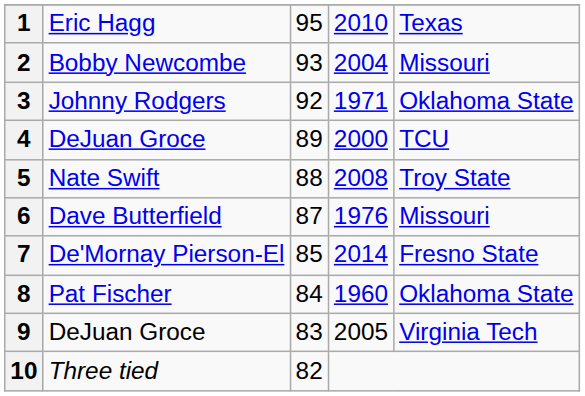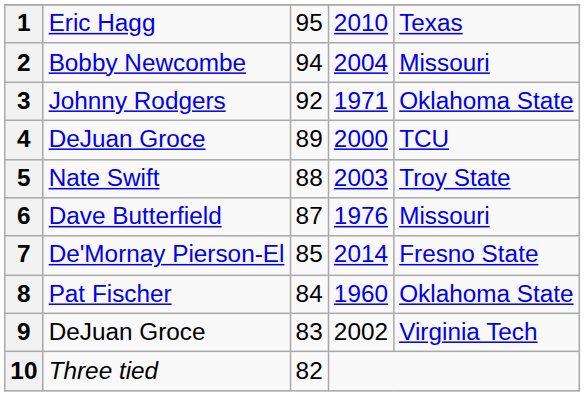 <table class=wikitable>
 <tr>
 </tr>
 <tr>
 <th>1</th>
 <td><a href='#'>Eric Hagg</a></td>
 <td>95</td>
 <td><a href='#'>2010</a></td>
 <td><a href='#'>Texas</a></td>
 </tr>
 <tr>
 <th>2</th>
 <td><a href='#'>Bobby Newcombe</a></td>
-<td>93</td>
+<td>94</td>
 <td><a href='#'>2004</a></td>
 <td><a href='#'>Missouri</a></td>
 </tr>
 <tr>
 <th>3</th>
 <td><a href='#'>Johnny Rodgers</a></td>
 <td>92</td>
 <td><a href='#'>1971</a></td>
 <td><a href='#'>Oklahoma State</a></td>
 </tr>
 <tr>
 <th>4</th>
 <td><a href='#'>DeJuan Groce</a></td>
 <td>89</td>
 <td><a href='#'>2000</a></td>
 <td><a href='#'>TCU</a></td>
 </tr>
 <tr>
 <th>5</th>
 <td><a href='#'>Nate Swift</a></td>
 <td>88</td>
-<td><a href='#'>2008</a></td>
+<td><a href='#'>2003</a></td>
 <td><a href='#'>Troy State</a></td>
 </tr>
 <tr>
 <th>6</th>
 <td><a href='#'>Dave Butterfield</a></td>
 <td>87</td>
 <td><a href='#'>1976</a></td>
 <td><a href='#'>Missouri</a></td>
 </tr>
 <tr>
 <th>7</th>
 <td><a href='#'>De'Mornay Pierson-El</a></td>
 <td>85</td>
 <td><a href='#'>2014</a></td>
 <td><a href='#'>Fresno State</a></td>
 </tr>
 <tr>
 <th>8</th>
 <td><a href='#'>Pat Fischer</a></td>
 <td>84</td>
 <td><a href='#'>1960</a></td>
 <td><a href='#'>Oklahoma State</a></td>
 </tr>
 <tr>
 <th>9</th>
 <td>DeJuan Groce</td>
 <td>83</td>
-<td>2005</td>
+<td>2002</td>
 <td><a href='#'>Virginia Tech</a></td>
 </tr>
 <tr>
 <th>10</th>
 <td><em>Three tied</em></td>
 <td>82</td>
 <td colspan=2></td>
 </tr>
 </table>
